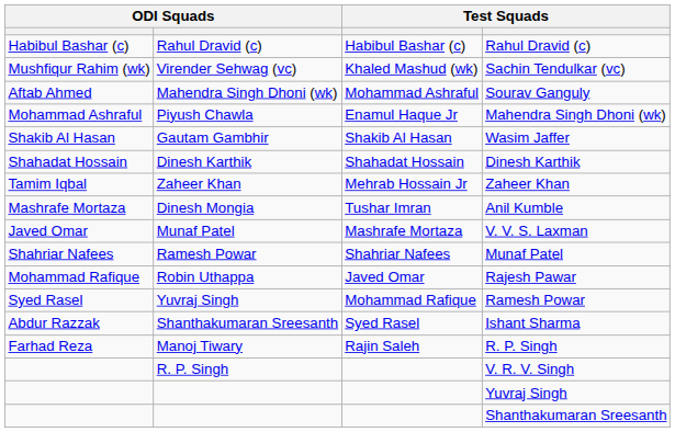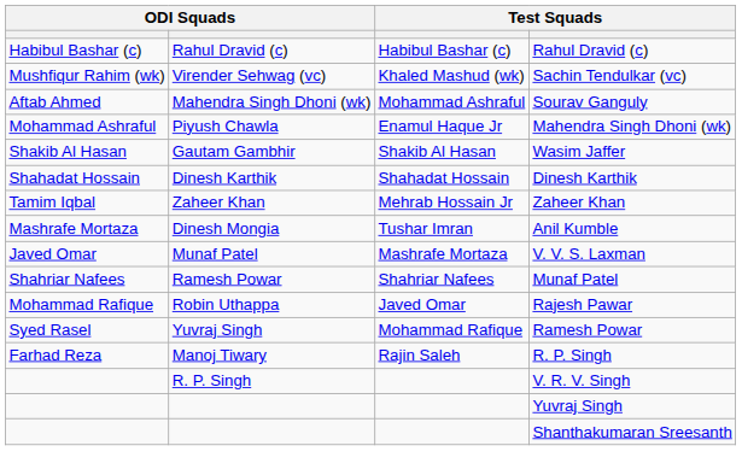 <table class="wikitable">
 <tr>
 <th colspan=2>ODI Squads</th>
 <th colspan=2>Test Squads</th>
 </tr>
 <tr>
 <th></th>
 <th></th>
 <th></th>
 <th></th>
 </tr>
 <tr>
 <td><a href='#'>Habibul Bashar</a> (<a href='#'>c</a>)</td>
 <td><a href='#'>Rahul Dravid</a> (<a href='#'>c</a>)</td>
 <td><a href='#'>Habibul Bashar</a> (<a href='#'>c</a>)</td>
 <td><a href='#'>Rahul Dravid</a> (<a href='#'>c</a>)</td>
 </tr>
 <tr>
 <td><a href='#'>Mushfiqur Rahim</a> (<a href='#'>wk</a>)</td>
 <td><a href='#'>Virender Sehwag</a> (<a href='#'>vc</a>)</td>
 <td><a href='#'>Khaled Mashud</a> (<a href='#'>wk</a>)</td>
 <td><a href='#'>Sachin Tendulkar</a> (<a href='#'>vc</a>)</td>
 </tr>
 <tr>
 <td><a href='#'>Aftab Ahmed</a></td>
 <td><a href='#'>Mahendra Singh Dhoni</a> (<a href='#'>wk</a>)</td>
 <td><a href='#'>Mohammad Ashraful</a></td>
 <td><a href='#'>Sourav Ganguly</a></td>
 </tr>
 <tr>
 <td><a href='#'>Mohammad Ashraful</a></td>
 <td><a href='#'>Piyush Chawla</a></td>
 <td><a href='#'>Enamul Haque Jr</a></td>
 <td><a href='#'>Mahendra Singh Dhoni</a> (<a href='#'>wk</a>)</td>
 </tr>
 <tr>
 <td><a href='#'>Shakib Al Hasan</a></td>
 <td><a href='#'>Gautam Gambhir</a></td>
 <td><a href='#'>Shakib Al Hasan</a></td>
 <td><a href='#'>Wasim Jaffer</a></td>
 </tr>
 <tr>
 <td><a href='#'>Shahadat Hossain</a></td>
 <td><a href='#'>Dinesh Karthik</a></td>
 <td><a href='#'>Shahadat Hossain</a></td>
 <td><a href='#'>Dinesh Karthik</a></td>
 </tr>
 <tr>
 <td><a href='#'>Tamim Iqbal</a></td>
 <td><a href='#'>Zaheer Khan</a></td>
 <td><a href='#'>Mehrab Hossain Jr</a></td>
 <td><a href='#'>Zaheer Khan</a></td>
 </tr>
 <tr>
 <td><a href='#'>Mashrafe Mortaza</a></td>
 <td><a href='#'>Dinesh Mongia</a></td>
 <td><a href='#'>Tushar Imran</a></td>
 <td><a href='#'>Anil Kumble</a></td>
 </tr>
 <tr>
 <td><a href='#'>Javed Omar</a></td>
 <td><a href='#'>Munaf Patel</a></td>
 <td><a href='#'>Mashrafe Mortaza</a></td>
 <td><a href='#'>V. V. S. Laxman</a></td>
 </tr>
 <tr>
 <td><a href='#'>Shahriar Nafees</a></td>
 <td><a href='#'>Ramesh Powar</a></td>
 <td><a href='#'>Shahriar Nafees</a></td>
 <td><a href='#'>Munaf Patel</a></td>
 </tr>
 <tr>
 <td><a href='#'>Mohammad Rafique</a></td>
 <td><a href='#'>Robin Uthappa</a></td>
 <td><a href='#'>Javed Omar</a></td>
 <td><a href='#'>Rajesh Pawar</a></td>
 </tr>
 <tr>
 <td><a href='#'>Syed Rasel</a></td>
 <td><a href='#'>Yuvraj Singh</a></td>
 <td><a href='#'>Mohammad Rafique</a></td>
 <td><a href='#'>Ramesh Powar</a></td>
 </tr>
 <tr>
-<td><a href='#'>Abdur Razzak</a></td>
-<td><a href='#'>Shanthakumaran Sreesanth</a></td>
-<td><a href='#'>Syed Rasel</a></td>
-<td><a href='#'>Ishant Sharma</a></td>
-</tr>
-<tr>
 <td><a href='#'>Farhad Reza</a></td>
 <td><a href='#'>Manoj Tiwary</a></td>
 <td><a href='#'>Rajin Saleh</a></td>
 <td><a href='#'>R. P. Singh</a></td>
 </tr>
 <tr>
 <td></td>
 <td><a href='#'>R. P. Singh</a></td>
 <td></td>
 <td><a href='#'>V. R. V. Singh</a></td>
 </tr>
 <tr>
 <td></td>
 <td></td>
 <td></td>
 <td><a href='#'>Yuvraj Singh</a></td>
 </tr>
 <tr>
 <td></td>
 <td></td>
 <td></td>
 <td><a href='#'>Shanthakumaran Sreesanth</a></td>
 </tr>
 </table>
